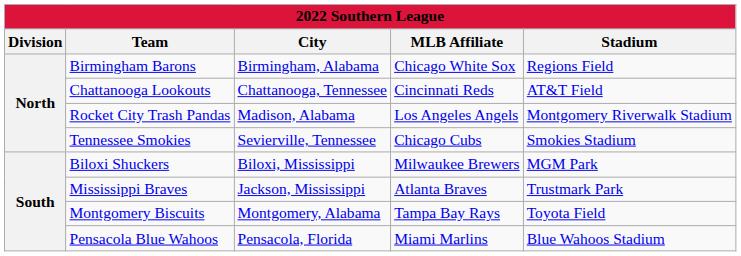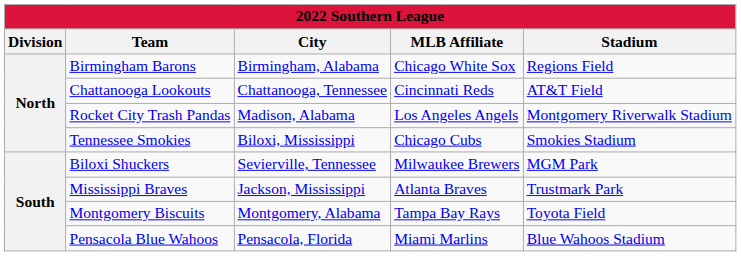 <table class="wikitable" style="width:auto">
 <tr>
 <td bgcolor="#DC143C" align="center" colspan="7"><strong><span>2022 Southern League</span></strong></td>
 </tr>
 <tr>
 <th>Division</th>
 <th>Team</th>
 <th>City</th>
 <th>MLB Affiliate</th>
 <th>Stadium</th>
 </tr>
 <tr>
 <th rowspan="4">North</th>
 <td><a href='#'>Birmingham Barons</a></td>
 <td><a href='#'>Birmingham, Alabama</a></td>
 <td><a href='#'>Chicago White Sox</a></td>
 <td><a href='#'>Regions Field</a></td>
 </tr>
 <tr>
 <td><a href='#'>Chattanooga Lookouts</a></td>
 <td><a href='#'>Chattanooga, Tennessee</a></td>
 <td><a href='#'>Cincinnati Reds</a></td>
 <td><a href='#'>AT&T Field</a></td>
 </tr>
 <tr>
 <td><a href='#'>Rocket City Trash Pandas</a></td>
 <td><a href='#'>Madison, Alabama</a></td>
 <td><a href='#'>Los Angeles Angels</a></td>
 <td><a href='#'>Montgomery Riverwalk Stadium</a></td>
 </tr>
 <tr>
 <td><a href='#'>Tennessee Smokies</a></td>
-<td><a href='#'>Sevierville, Tennessee</a></td>
+<td><a href='#'>Biloxi, Mississippi</a></td>
 <td><a href='#'>Chicago Cubs</a></td>
 <td><a href='#'>Smokies Stadium</a></td>
 </tr>
 <tr>
 <th rowspan="5">South</th>
 <td><a href='#'>Biloxi Shuckers</a></td>
-<td><a href='#'>Biloxi, Mississippi</a></td>
+<td><a href='#'>Sevierville, Tennessee</a></td>
 <td><a href='#'>Milwaukee Brewers</a></td>
 <td><a href='#'>MGM Park</a></td>
 </tr>
 <tr>
 <td><a href='#'>Mississippi Braves</a></td>
 <td><a href='#'>Jackson, Mississippi</a></td>
 <td><a href='#'>Atlanta Braves</a></td>
 <td><a href='#'>Trustmark Park</a></td>
 </tr>
 <tr>
 <td><a href='#'>Montgomery Biscuits</a></td>
 <td><a href='#'>Montgomery, Alabama</a></td>
 <td><a href='#'>Tampa Bay Rays</a></td>
 <td><a href='#'>Toyota Field</a></td>
 </tr>
 <tr>
 <td><a href='#'>Pensacola Blue Wahoos</a></td>
 <td><a href='#'>Pensacola, Florida</a></td>
 <td><a href='#'>Miami Marlins</a></td>
 <td><a href='#'>Blue Wahoos Stadium</a></td>
 </tr>
 </table>
